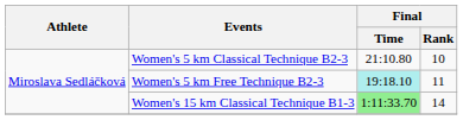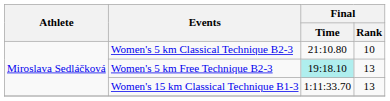 <table class="wikitable" style="font-size:90%">
 <tr>
 <th rowspan="2">Athlete</th>
 <th rowspan="2">Events</th>
 <th colspan="2">Final</th>
 </tr>
 <tr>
 <th>Time</th>
 <th>Rank</th>
 </tr>
 <tr>
 <td rowspan="3"><a href='#'>Miroslava Sedláčková</a></td>
 <td><a href='#'>Women's 5 km Classical Technique B2-3</a></td>
 <td align="center">21:10.80</td>
 <td align="center">10</td>
 </tr>
 <tr>
 <td><a href='#'>Women's 5 km Free Technique B2-3</a></td>
 <td align="center" style="background: paleturquoise;">19:18.10</td>
-<td align="center">11</td>
+<td align="center">13</td>
 </tr>
 <tr>
 <td><a href='#'>Women's 15 km Classical Technique B1-3</a></td>
-<td align="center" style="background: lightgreen;">1:11:33.70</td>
-<td align="center">14</td>
+<td align="center">1:11:33.70</td>
+<td align="center">13</td>
 </tr>
 <tr>
 </tr>
 </table>
